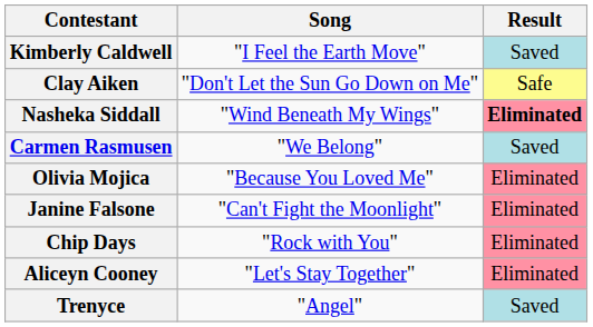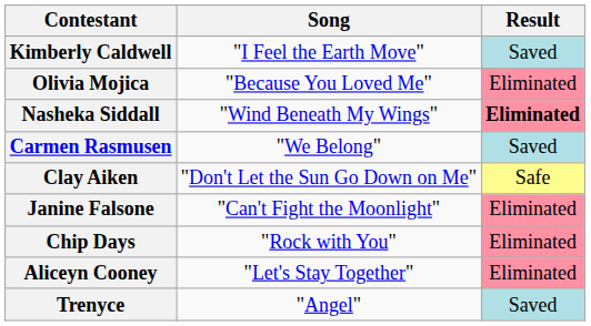 <table class="wikitable" style="text-align:center;">
 <tr>
 <th scope="col">Contestant</th>
 <th scope="col">Song</th>
 <th scope="col">Result</th>
 </tr>
 <tr>
 <th scope="row">Kimberly Caldwell</th>
 <td>"<a href='#'>I Feel the Earth Move</a>"</td>
 <td style="background:#B0E0E6;">Saved</td>
 </tr>
 <tr>
-<th scope="row">Clay Aiken</th>
-<td>"<a href='#'>Don't Let the Sun Go Down on Me</a>"</td>
-<td style="background:#fdfc8f;">Safe</td>
+<th scope="row">Olivia Mojica</th>
+<td>"<a href='#'>Because You Loved Me</a>"</td>
+<td bgcolor="FF91A4">Eliminated</td>
 </tr>
 <tr>
 <th scope="row">Nasheka Siddall</th>
 <td>"<a href='#'>Wind Beneath My Wings</a>"</td>
 <td bgcolor="FF91A4"><strong>Eliminated</strong></td>
 </tr>
 <tr>
 <th scope="row"><a href='#'>Carmen Rasmusen</a></th>
 <td>"<a href='#'>We Belong</a>"</td>
 <td style="background:#B0E0E6;">Saved</td>
 </tr>
 <tr>
-<th scope="row">Olivia Mojica</th>
-<td>"<a href='#'>Because You Loved Me</a>"</td>
-<td bgcolor="FF91A4">Eliminated</td>
+<th scope="row">Clay Aiken</th>
+<td>"<a href='#'>Don't Let the Sun Go Down on Me</a>"</td>
+<td style="background:#fdfc8f;">Safe</td>
 </tr>
 <tr>
 <th scope="row">Janine Falsone</th>
 <td>"<a href='#'>Can't Fight the Moonlight</a>"</td>
 <td bgcolor="FF91A4">Eliminated</td>
 </tr>
 <tr>
 <th scope="row">Chip Days</th>
 <td>"<a href='#'>Rock with You</a>"</td>
 <td bgcolor="FF91A4">Eliminated</td>
 </tr>
 <tr>
 <th scope="row">Aliceyn Cooney</th>
 <td>"<a href='#'>Let's Stay Together</a>"</td>
 <td bgcolor="FF91A4">Eliminated</td>
 </tr>
 <tr>
 <th scope="row">Trenyce</th>
 <td>"<a href='#'>Angel</a>"</td>
 <td style="background:#B0E0E6;">Saved</td>
 </tr>
 </table>
